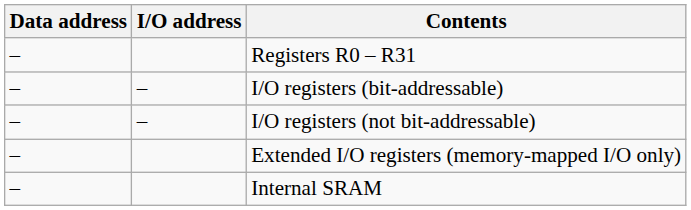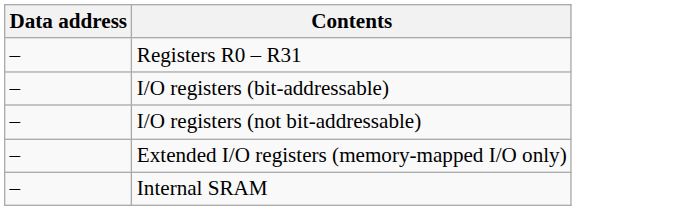 <table class="wikitable">
 <tr>
 <th>Data address</th>
-<th>I/O address</th>
 <th>Contents</th>
 </tr>
 <tr>
 <td> – </td>
-<td></td>
 <td>Registers R0 – R31</td>
 </tr>
 <tr>
-<td> – </td>
 <td> – </td>
 <td>I/O registers (bit-addressable)</td>
 </tr>
 <tr>
 <td> – </td>
-<td> – </td>
 <td>I/O registers (not bit-addressable)</td>
 </tr>
 <tr>
 <td> – </td>
-<td></td>
 <td>Extended I/O registers (memory-mapped I/O only)</td>
 </tr>
 <tr>
 <td> – </td>
-<td></td>
 <td>Internal SRAM</td>
 </tr>
 </table>
